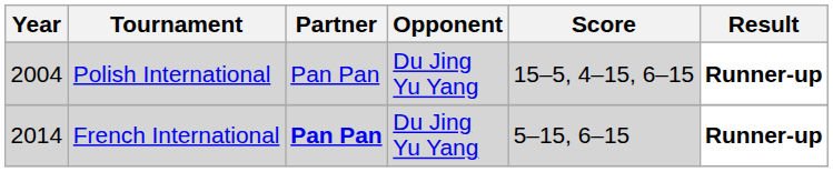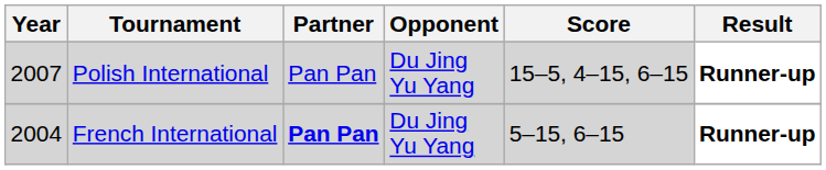 <table class="sortable wikitable" style="font-size: 90%;">
 <tr>
 <th>Year</th>
 <th>Tournament</th>
 <th>Partner</th>
 <th>Opponent</th>
 <th>Score</th>
 <th>Result</th>
 </tr>
 <tr style="background:#D5D5D5">
-<td align="center">2004</td>
+<td align="center">2007</td>
 <td align="left"><a href='#'>Polish International</a></td>
 <td align="left"> <a href='#'>Pan Pan</a></td>
 <td align="left"> <a href='#'>Du Jing</a> <br>  <a href='#'>Yu Yang</a></td>
 <td align="left">15–5, 4–15, 6–15</td>
 <td style="text-align:left; background:white"> <strong>Runner-up</strong></td>
 </tr>
 <tr>
 </tr>
 <tr style="background:#D5D5D5">
-<td align="center">2014</td>
+<td align="center">2004</td>
 <td align="left"><a href='#'>French International</a></td>
 <td align="left"><strong> <a href='#'>Pan Pan</a></strong></td>
 <td align="left"> <a href='#'>Du Jing</a> <br>  <a href='#'>Yu Yang</a></td>
 <td align="left">5–15, 6–15</td>
 <td style="text-align:left; background:white"> <strong>Runner-up</strong></td>
 </tr>
 </table>
